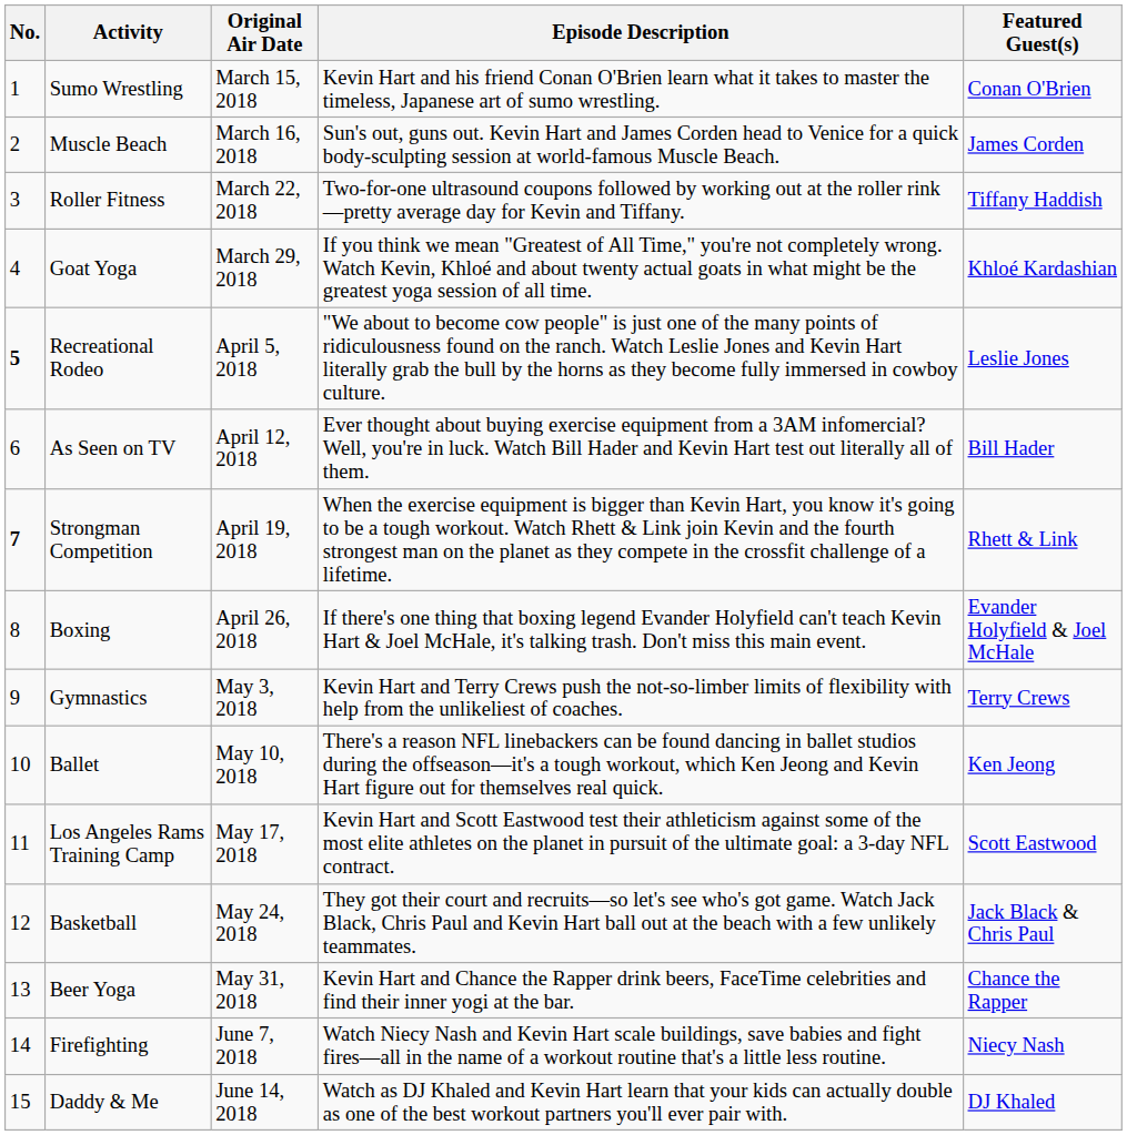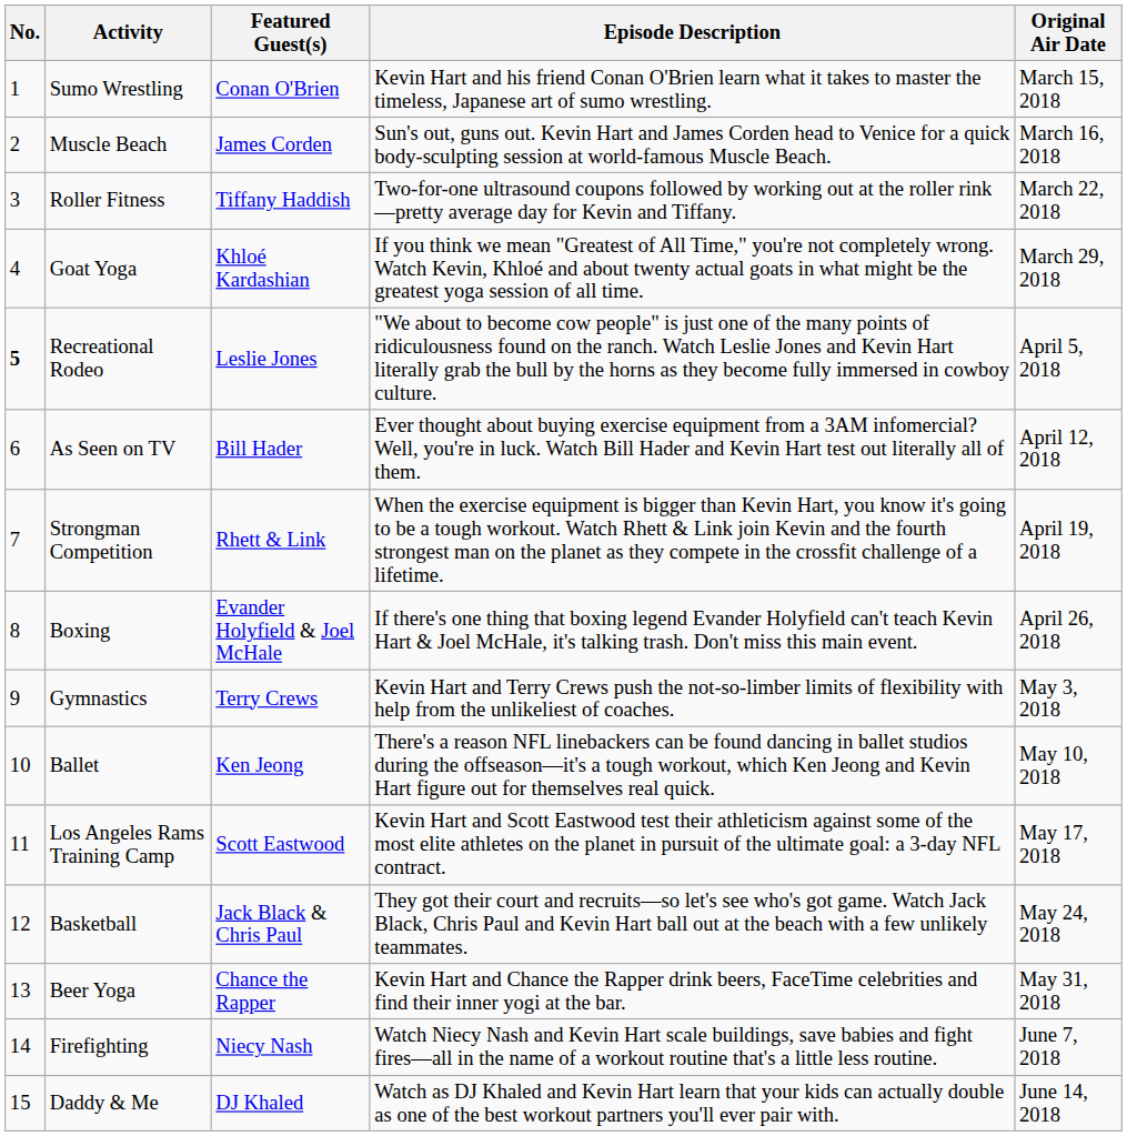 <table class="wikitable">
 <tr>
 <th>No.</th>
 <th>Activity</th>
+<th>Featured Guest(s)</th>
+<th>Episode Description</th>
 <th>Original Air Date</th>
-<th>Episode Description</th>
-<th>Featured Guest(s)</th>
 </tr>
 <tr>
 <td>1</td>
 <td>Sumo Wrestling</td>
+<td><a href='#'>Conan O'Brien</a></td>
+<td>Kevin Hart and his friend Conan O'Brien learn what it takes to master the timeless, Japanese art of sumo wrestling.</td>
 <td>March 15, 2018</td>
-<td>Kevin Hart and his friend Conan O'Brien learn what it takes to master the timeless, Japanese art of sumo wrestling.</td>
-<td><a href='#'>Conan O'Brien</a></td>
 </tr>
 <tr>
 <td>2</td>
 <td>Muscle Beach</td>
+<td><a href='#'>James Corden</a></td>
+<td>Sun's out, guns out. Kevin Hart and James Corden head to Venice for a quick body-sculpting session at world-famous Muscle Beach.</td>
 <td>March 16, 2018</td>
-<td>Sun's out, guns out. Kevin Hart and James Corden head to Venice for a quick body-sculpting session at world-famous Muscle Beach.</td>
-<td><a href='#'>James Corden</a></td>
 </tr>
 <tr>
 <td>3</td>
 <td>Roller Fitness</td>
+<td><a href='#'>Tiffany Haddish</a></td>
+<td>Two-for-one ultrasound coupons followed by working out at the roller rink—pretty average day for Kevin and Tiffany.</td>
 <td>March 22, 2018</td>
-<td>Two-for-one ultrasound coupons followed by working out at the roller rink—pretty average day for Kevin and Tiffany.</td>
-<td><a href='#'>Tiffany Haddish</a></td>
 </tr>
 <tr>
 <td>4</td>
 <td>Goat Yoga</td>
+<td><a href='#'>Khloé Kardashian</a></td>
+<td>If you think we mean "Greatest of All Time," you're not completely wrong. Watch Kevin, Khloé and about twenty actual goats in what might be the greatest yoga session of all time.</td>
 <td>March 29, 2018</td>
-<td>If you think we mean "Greatest of All Time," you're not completely wrong. Watch Kevin, Khloé and about twenty actual goats in what might be the greatest yoga session of all time.</td>
-<td><a href='#'>Khloé Kardashian</a></td>
 </tr>
 <tr>
 <td><strong>5</strong></td>
 <td>Recreational Rodeo</td>
+<td><a href='#'>Leslie Jones</a></td>
+<td>"We about to become cow people" is just one of the many points of ridiculousness found on the ranch. Watch Leslie Jones and Kevin Hart literally grab the bull by the horns as they become fully immersed in cowboy culture.</td>
 <td>April 5, 2018</td>
-<td>"We about to become cow people" is just one of the many points of ridiculousness found on the ranch. Watch Leslie Jones and Kevin Hart literally grab the bull by the horns as they become fully immersed in cowboy culture.</td>
-<td><a href='#'>Leslie Jones</a></td>
 </tr>
 <tr>
 <td>6</td>
 <td>As Seen on TV</td>
+<td><a href='#'>Bill Hader</a></td>
+<td>Ever thought about buying exercise equipment from a 3AM infomercial? Well, you're in luck. Watch Bill Hader and Kevin Hart test out literally all of them.</td>
 <td>April 12, 2018</td>
-<td>Ever thought about buying exercise equipment from a 3AM infomercial? Well, you're in luck. Watch Bill Hader and Kevin Hart test out literally all of them.</td>
-<td><a href='#'>Bill Hader</a></td>
 </tr>
 <tr>
-<td><strong>7</strong></td>
+<td>7</td>
 <td>Strongman Competition</td>
+<td><a href='#'>Rhett & Link</a></td>
+<td>When the exercise equipment is bigger than Kevin Hart, you know it's going to be a tough workout. Watch Rhett & Link join Kevin and the fourth strongest man on the planet as they compete in the crossfit challenge of a lifetime.</td>
 <td>April 19, 2018</td>
-<td>When the exercise equipment is bigger than Kevin Hart, you know it's going to be a tough workout. Watch Rhett & Link join Kevin and the fourth strongest man on the planet as they compete in the crossfit challenge of a lifetime.</td>
-<td><a href='#'>Rhett & Link</a></td>
 </tr>
 <tr>
 <td>8</td>
 <td>Boxing</td>
+<td><a href='#'>Evander Holyfield</a> & <a href='#'>Joel McHale</a></td>
+<td>If there's one thing that boxing legend Evander Holyfield can't teach Kevin Hart & Joel McHale, it's talking trash. Don't miss this main event.</td>
 <td>April 26, 2018</td>
-<td>If there's one thing that boxing legend Evander Holyfield can't teach Kevin Hart & Joel McHale, it's talking trash. Don't miss this main event.</td>
-<td><a href='#'>Evander Holyfield</a> & <a href='#'>Joel McHale</a></td>
 </tr>
 <tr>
 <td>9</td>
 <td>Gymnastics</td>
+<td><a href='#'>Terry Crews</a></td>
+<td>Kevin Hart and Terry Crews push the not-so-limber limits of flexibility with help from the unlikeliest of coaches.</td>
 <td>May 3, 2018</td>
-<td>Kevin Hart and Terry Crews push the not-so-limber limits of flexibility with help from the unlikeliest of coaches.</td>
-<td><a href='#'>Terry Crews</a></td>
 </tr>
 <tr>
 <td>10</td>
 <td>Ballet</td>
+<td><a href='#'>Ken Jeong</a></td>
+<td>There's a reason NFL linebackers can be found dancing in ballet studios during the offseason—it's a tough workout, which Ken Jeong and Kevin Hart figure out for themselves real quick.</td>
 <td>May 10, 2018</td>
-<td>There's a reason NFL linebackers can be found dancing in ballet studios during the offseason—it's a tough workout, which Ken Jeong and Kevin Hart figure out for themselves real quick.</td>
-<td><a href='#'>Ken Jeong</a></td>
 </tr>
 <tr>
 <td>11</td>
 <td>Los Angeles Rams Training Camp</td>
+<td><a href='#'>Scott Eastwood</a></td>
+<td>Kevin Hart and Scott Eastwood test their athleticism against some of the most elite athletes on the planet in pursuit of the ultimate goal: a 3-day NFL contract.</td>
 <td>May 17, 2018</td>
-<td>Kevin Hart and Scott Eastwood test their athleticism against some of the most elite athletes on the planet in pursuit of the ultimate goal: a 3-day NFL contract.</td>
-<td><a href='#'>Scott Eastwood</a></td>
 </tr>
 <tr>
 <td>12</td>
 <td>Basketball</td>
+<td><a href='#'>Jack Black</a> & <a href='#'>Chris Paul</a></td>
+<td>They got their court and recruits—so let's see who's got game. Watch Jack Black, Chris Paul and Kevin Hart ball out at the beach with a few unlikely teammates.</td>
 <td>May 24, 2018</td>
-<td>They got their court and recruits—so let's see who's got game. Watch Jack Black, Chris Paul and Kevin Hart ball out at the beach with a few unlikely teammates.</td>
-<td><a href='#'>Jack Black</a> & <a href='#'>Chris Paul</a></td>
 </tr>
 <tr>
 <td>13</td>
 <td>Beer Yoga</td>
+<td><a href='#'>Chance the Rapper</a></td>
+<td>Kevin Hart and Chance the Rapper drink beers, FaceTime celebrities and find their inner yogi at the bar.</td>
 <td>May 31, 2018</td>
-<td>Kevin Hart and Chance the Rapper drink beers, FaceTime celebrities and find their inner yogi at the bar.</td>
-<td><a href='#'>Chance the Rapper</a></td>
 </tr>
 <tr>
 <td>14</td>
 <td>Firefighting</td>
+<td><a href='#'>Niecy Nash</a></td>
+<td>Watch Niecy Nash and Kevin Hart scale buildings, save babies and fight fires—all in the name of a workout routine that's a little less routine.</td>
 <td>June 7, 2018</td>
-<td>Watch Niecy Nash and Kevin Hart scale buildings, save babies and fight fires—all in the name of a workout routine that's a little less routine.</td>
-<td><a href='#'>Niecy Nash</a></td>
 </tr>
 <tr>
 <td>15</td>
 <td>Daddy & Me</td>
+<td><a href='#'>DJ Khaled</a></td>
+<td>Watch as DJ Khaled and Kevin Hart learn that your kids can actually double as one of the best workout partners you'll ever pair with.</td>
 <td>June 14, 2018</td>
-<td>Watch as DJ Khaled and Kevin Hart learn that your kids can actually double as one of the best workout partners you'll ever pair with.</td>
-<td><a href='#'>DJ Khaled</a></td>
 </tr>
 </table>
